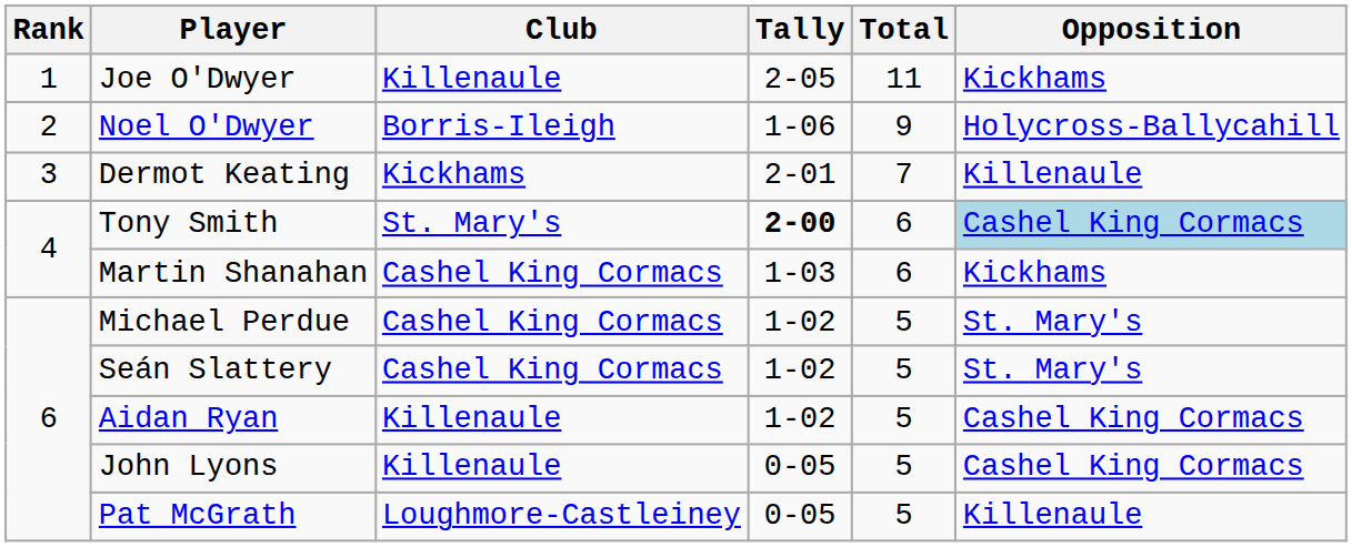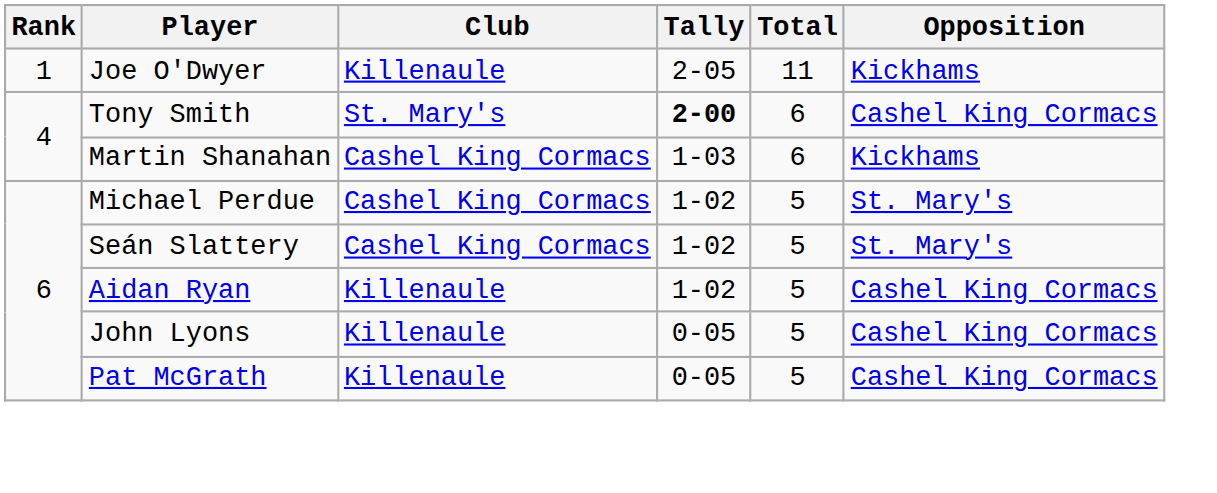 <table class="wikitable">
 <tr>
 <th>Rank</th>
 <th>Player</th>
 <th>Club</th>
 <th>Tally</th>
 <th>Total</th>
 <th>Opposition</th>
 </tr>
 <tr>
 <td rowspan="1" style="text-align:center;">1</td>
 <td>Joe O'Dwyer</td>
 <td><a href='#'>Killenaule</a></td>
 <td align=center>2-05</td>
 <td align=center>11</td>
 <td><a href='#'>Kickhams</a></td>
 </tr>
 <tr>
-<td rowspan="1" style="text-align:center;">2</td>
-<td><a href='#'>Noel O'Dwyer</a></td>
-<td><a href='#'>Borris-Ileigh</a></td>
-<td align=center>1-06</td>
-<td align=center>9</td>
-<td><a href='#'>Holycross-Ballycahill</a></td>
-</tr>
-<tr>
-<td rowspan="1" style="text-align:center;">3</td>
-<td>Dermot Keating</td>
-<td><a href='#'>Kickhams</a></td>
-<td align=center>2-01</td>
-<td align=center>7</td>
-<td><a href='#'>Killenaule</a></td>
-</tr>
-<tr>
 <td rowspan="2" style="text-align:center;">4</td>
 <td>Tony Smith</td>
 <td><a href='#'>St. Mary's</a></td>
 <td align=center><strong>2-00</strong></td>
 <td align=center>6</td>
-<td style="background: lightblue;"><a href='#'>Cashel King Cormacs</a></td>
+<td><a href='#'>Cashel King Cormacs</a></td>
 </tr>
 <tr>
 <td>Martin Shanahan</td>
 <td><a href='#'>Cashel King Cormacs</a></td>
 <td align=center>1-03</td>
 <td align=center>6</td>
 <td><a href='#'>Kickhams</a></td>
 </tr>
 <tr>
 <td rowspan="5" style="text-align:center;">6</td>
 <td>Michael Perdue</td>
 <td><a href='#'>Cashel King Cormacs</a></td>
 <td align=center>1-02</td>
 <td align=center>5</td>
 <td><a href='#'>St. Mary's</a></td>
 </tr>
 <tr>
 <td>Seán Slattery</td>
 <td><a href='#'>Cashel King Cormacs</a></td>
 <td align=center>1-02</td>
 <td align=center>5</td>
 <td><a href='#'>St. Mary's</a></td>
 </tr>
 <tr>
 <td><a href='#'>Aidan Ryan</a></td>
 <td><a href='#'>Killenaule</a></td>
 <td align=center>1-02</td>
 <td align=center>5</td>
 <td><a href='#'>Cashel King Cormacs</a></td>
 </tr>
 <tr>
 <td>John Lyons</td>
 <td><a href='#'>Killenaule</a></td>
 <td align=center>0-05</td>
 <td align=center>5</td>
 <td><a href='#'>Cashel King Cormacs</a></td>
 </tr>
 <tr>
 <td><a href='#'>Pat McGrath</a></td>
-<td><a href='#'>Loughmore-Castleiney</a></td>
+<td><a href='#'>Killenaule</a></td>
 <td align=center>0-05</td>
 <td align=center>5</td>
-<td><a href='#'>Killenaule</a></td>
+<td><a href='#'>Cashel King Cormacs</a></td>
 </tr>
 </table>
